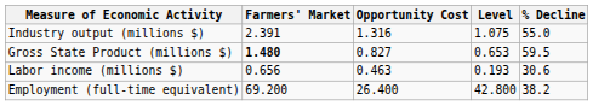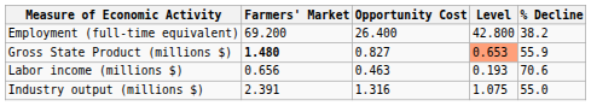 <table class="wikitable sortable">
 <tr>
 <th>Measure of Economic Activity</th>
 <th>Farmers' Market</th>
 <th>Opportunity Cost</th>
 <th>Level</th>
 <th>% Decline</th>
 </tr>
 <tr>
+<td>Employment (full-time equivalent)</td>
+<td>69.200</td>
+<td>26.400</td>
+<td>42.800</td>
+<td>38.2</td>
+</tr>
+<tr>
+<td>Gross State Product (millions $)</td>
+<td><strong>1.480</strong></td>
+<td>0.827</td>
+<td style="background: lightsalmon;">0.653</td>
+<td>55.9</td>
+</tr>
+<tr>
+<td>Labor income (millions $)</td>
+<td>0.656</td>
+<td>0.463</td>
+<td>0.193</td>
+<td>70.6</td>
+</tr>
+<tr>
 <td>Industry output (millions $)</td>
 <td>2.391</td>
 <td>1.316</td>
 <td>1.075</td>
 <td>55.0</td>
 </tr>
-<tr>
-<td>Gross State Product (millions $)</td>
-<td><strong>1.480</strong></td>
-<td>0.827</td>
-<td>0.653</td>
-<td>59.5</td>
-</tr>
-<tr>
-<td>Labor income (millions $)</td>
-<td>0.656</td>
-<td>0.463</td>
-<td>0.193</td>
-<td>30.6</td>
-</tr>
-<tr>
-<td>Employment (full-time equivalent)</td>
-<td>69.200</td>
-<td>26.400</td>
-<td>42.800</td>
-<td>38.2</td>
-</tr>
 </table>
